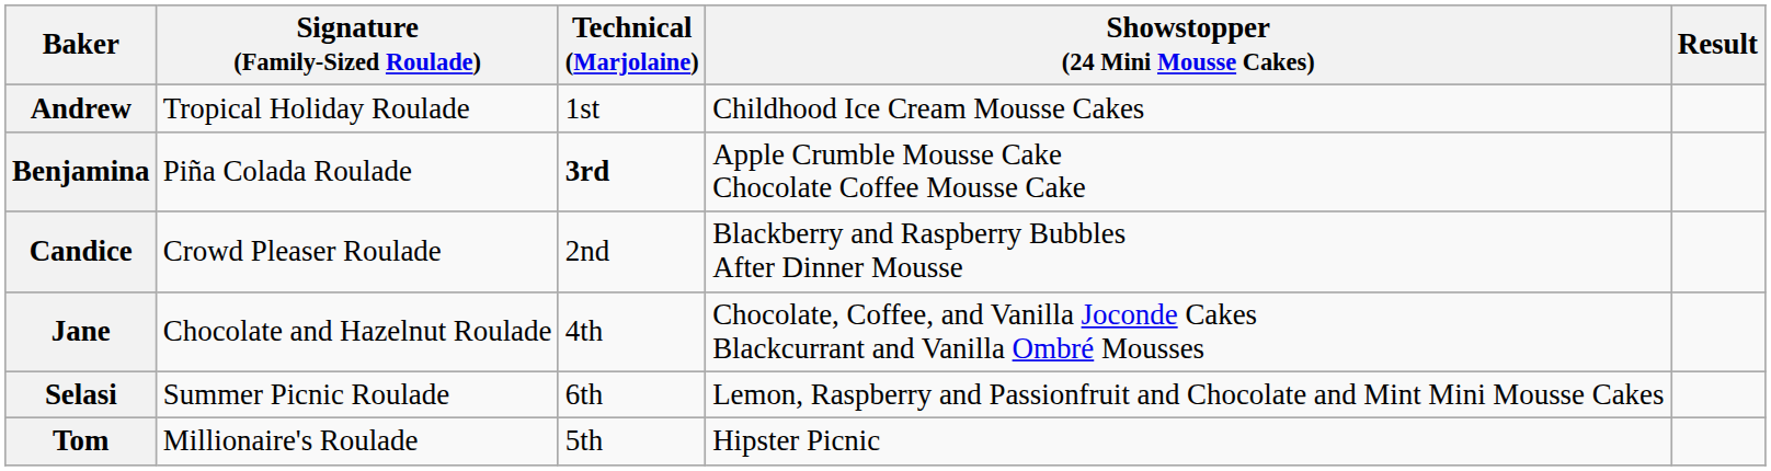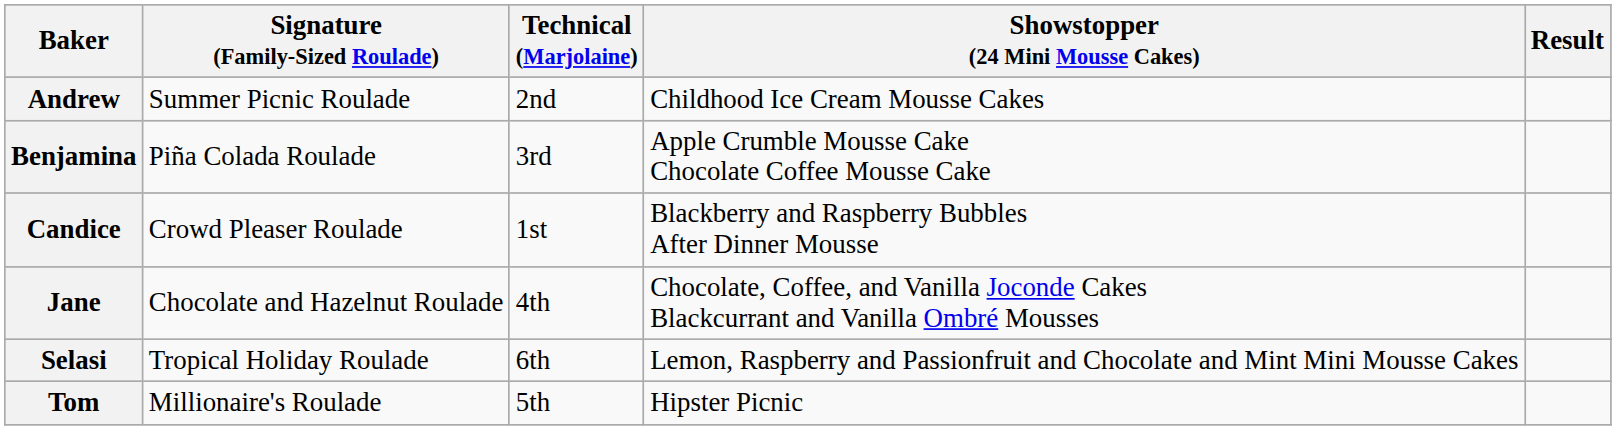 <table class="wikitable sortable col3center sticky-header">
 <tr>
 <th scope="col">Baker</th>
 <th scope="col" class="unsortable">Signature<br><small>(Family-Sized <a href='#'>Roulade</a>)</small></th>
 <th scope="col">Technical<br><small>(<a href='#'>Marjolaine</a>)</small></th>
 <th scope="col" class="unsortable">Showstopper<br><small>(24 Mini <a href='#'>Mousse</a> Cakes)</small></th>
 <th scope="col">Result</th>
 </tr>
 <tr>
 <th scope="row">Andrew</th>
-<td>Tropical Holiday Roulade</td>
-<td>1st</td>
+<td>Summer Picnic Roulade</td>
+<td>2nd</td>
 <td>Childhood Ice Cream Mousse Cakes</td>
 <td></td>
 </tr>
 <tr>
 <th scope="row">Benjamina</th>
 <td>Piña Colada Roulade</td>
-<td><strong>3rd</strong></td>
+<td>3rd</td>
 <td>Apple Crumble Mousse Cake<br>Chocolate Coffee Mousse Cake</td>
 <td></td>
 </tr>
 <tr>
 <th scope="row">Candice</th>
 <td>Crowd Pleaser Roulade</td>
-<td>2nd</td>
+<td>1st</td>
 <td>Blackberry and Raspberry Bubbles<br>After Dinner Mousse</td>
 <td></td>
 </tr>
 <tr>
 <th scope="row">Jane</th>
 <td>Chocolate and Hazelnut Roulade</td>
 <td>4th</td>
 <td>Chocolate, Coffee, and Vanilla <a href='#'>Joconde</a> Cakes<br>Blackcurrant and Vanilla <a href='#'>Ombré</a> Mousses</td>
 <td></td>
 </tr>
 <tr>
 <th scope="row">Selasi</th>
-<td>Summer Picnic Roulade</td>
+<td>Tropical Holiday Roulade</td>
 <td>6th</td>
 <td>Lemon, Raspberry and Passionfruit and Chocolate and Mint Mini Mousse Cakes</td>
 <td></td>
 </tr>
 <tr>
 <th scope="row">Tom</th>
 <td>Millionaire's Roulade</td>
 <td>5th</td>
 <td>Hipster Picnic</td>
 <td></td>
 </tr>
 </table>
